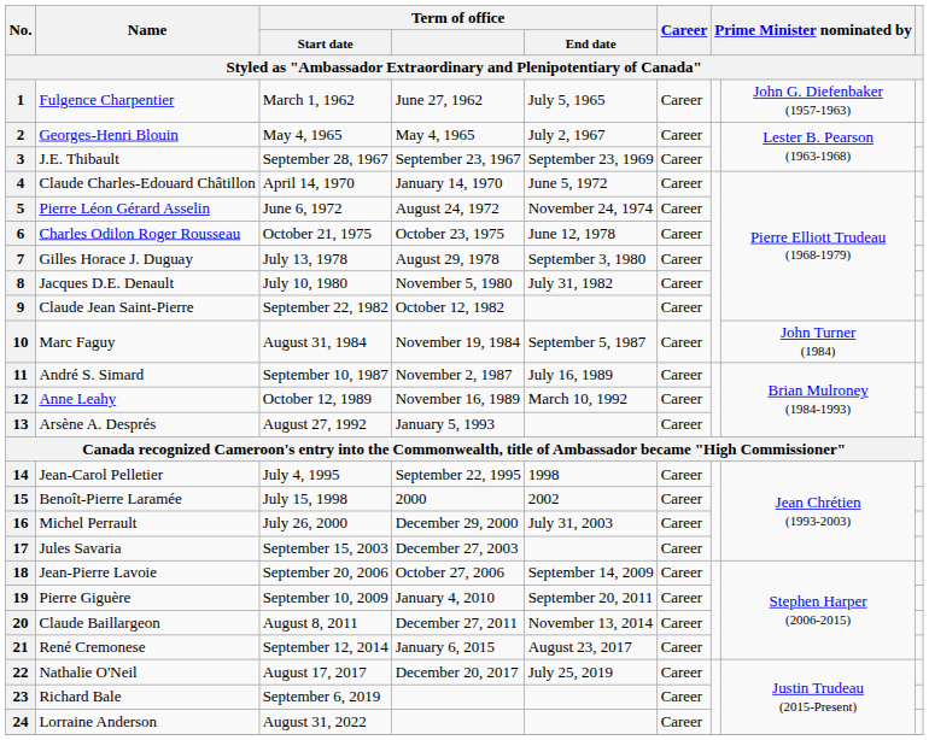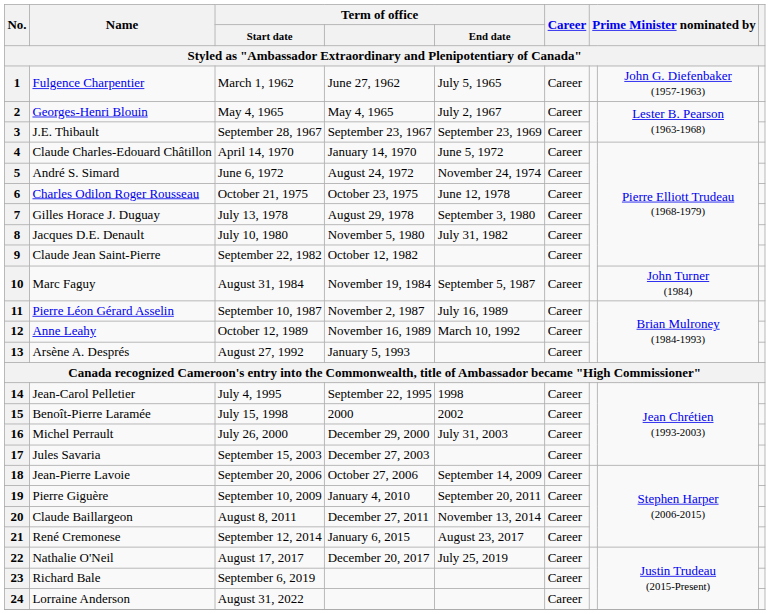 <table class="wikitable">
 <tr>
 <th rowspan="2">No.</th>
 <th rowspan="2">Name</th>
 <th colspan="3">Term of office</th>
 <th rowspan="2"><a href='#'>Career</a></th>
 <th rowspan="2"; colspan="2"><a href='#'>Prime Minister</a> nominated by</th>
 <th rowspan="2"></th>
 </tr>
 <tr>
 <th><small>Start date</small></th>
 <th><small><a href='#'></a></small></th>
 <th><small>End date</small></th>
 </tr>
 <tr>
 <th colspan="9" style=text-align:center>Styled as "Ambassador Extraordinary and Plenipotentiary of Canada"</th>
 </tr>
 <tr>
 <th>1</th>
 <td><a href='#'>Fulgence Charpentier</a></td>
 <td>March 1, 1962</td>
 <td>June 27, 1962</td>
 <td>July 5, 1965</td>
 <td>Career</td>
 <td></td>
 <td style=text-align:center><a href='#'>John G. Diefenbaker</a><br><small>(1957-1963)</small></td>
 <td></td>
 </tr>
 <tr>
 <th>2</th>
 <td><a href='#'>Georges-Henri Blouin</a></td>
 <td>May 4, 1965</td>
 <td>May 4, 1965</td>
 <td>July 2, 1967</td>
 <td>Career</td>
 <td rowspan="2"></td>
 <td rowspan="2"style=text-align:center><a href='#'>Lester B. Pearson</a><br><small>(1963-1968)</small></td>
 <td></td>
 </tr>
 <tr>
 <th>3</th>
 <td>J.E. Thibault</td>
 <td>September 28, 1967</td>
 <td>September 23, 1967</td>
 <td>September 23, 1969</td>
 <td>Career</td>
 <td></td>
 </tr>
 <tr>
 <th>4</th>
 <td>Claude Charles-Edouard Châtillon</td>
 <td>April 14, 1970</td>
 <td>January 14, 1970</td>
 <td>June 5, 1972</td>
 <td>Career</td>
 <td rowspan="7" ></td>
 <td rowspan="6" style=text-align:center><a href='#'>Pierre Elliott Trudeau</a><br><small>(1968-1979)</small></td>
 <td></td>
 </tr>
 <tr>
 <th>5</th>
-<td><a href='#'>Pierre Léon Gérard Asselin</a></td>
+<td>André S. Simard</td>
 <td>June 6, 1972</td>
 <td>August 24, 1972</td>
 <td>November 24, 1974</td>
 <td>Career</td>
 <td></td>
 </tr>
 <tr>
 <th>6</th>
 <td><a href='#'>Charles Odilon Roger Rousseau</a></td>
 <td>October 21, 1975</td>
 <td>October 23, 1975</td>
 <td>June 12, 1978</td>
 <td>Career</td>
 <td></td>
 </tr>
 <tr>
 <th>7</th>
 <td>Gilles Horace J. Duguay</td>
 <td>July 13, 1978</td>
 <td>August 29, 1978</td>
 <td>September 3, 1980</td>
 <td>Career</td>
 <td></td>
 </tr>
 <tr>
 <th>8</th>
 <td>Jacques D.E. Denault</td>
 <td>July 10, 1980</td>
 <td>November 5, 1980</td>
 <td>July 31, 1982</td>
 <td>Career</td>
 <td></td>
 </tr>
 <tr>
 <th>9</th>
 <td>Claude Jean Saint-Pierre</td>
 <td>September 22, 1982</td>
 <td>October 12, 1982</td>
 <td></td>
 <td>Career</td>
 <td></td>
 </tr>
 <tr>
 <th>10</th>
 <td>Marc Faguy</td>
 <td>August 31, 1984</td>
 <td>November 19, 1984</td>
 <td>September 5, 1987</td>
 <td>Career</td>
 <td style=text-align:center><a href='#'>John Turner</a><br><small>(1984)</small></td>
 <td></td>
 </tr>
 <tr>
 <th>11</th>
-<td>André S. Simard</td>
+<td><a href='#'>Pierre Léon Gérard Asselin</a></td>
 <td>September 10, 1987</td>
 <td>November 2, 1987</td>
 <td>July 16, 1989</td>
 <td>Career</td>
 <td rowspan="3"></td>
 <td rowspan="3"style=text-align:center><a href='#'>Brian Mulroney</a><br><small>(1984-1993)</small></td>
 <td></td>
 </tr>
 <tr>
 <th>12</th>
 <td><a href='#'>Anne Leahy</a></td>
 <td>October 12, 1989</td>
 <td>November 16, 1989</td>
 <td>March 10, 1992</td>
 <td>Career</td>
 <td></td>
 </tr>
 <tr>
 <th>13</th>
 <td>Arsène A. Després</td>
 <td>August 27, 1992</td>
 <td>January 5, 1993</td>
 <td></td>
 <td>Career</td>
 <td></td>
 </tr>
 <tr>
 <th colspan="9" style=text-align:center>Canada recognized Cameroon's entry into the Commonwealth, title of Ambassador became "High Commissioner"</th>
 </tr>
 <tr>
 <th>14</th>
 <td>Jean-Carol Pelletier</td>
 <td>July 4, 1995</td>
 <td>September 22, 1995</td>
 <td>1998</td>
 <td>Career</td>
 <td rowspan="4"></td>
 <td rowspan="4"style=text-align:center><a href='#'>Jean Chrétien</a><br><small>(1993-2003)</small></td>
 <td></td>
 </tr>
 <tr>
 <th>15</th>
 <td>Benoît-Pierre Laramée</td>
 <td>July 15, 1998</td>
 <td>2000</td>
 <td>2002</td>
 <td>Career</td>
 <td></td>
 </tr>
 <tr>
 <th>16</th>
 <td>Michel Perrault</td>
 <td>July 26, 2000</td>
 <td>December 29, 2000</td>
 <td>July 31, 2003</td>
 <td>Career</td>
 <td></td>
 </tr>
 <tr>
 <th>17</th>
 <td>Jules Savaria</td>
 <td>September 15, 2003</td>
 <td>December 27, 2003</td>
 <td></td>
 <td>Career</td>
 <td></td>
 </tr>
 <tr>
 <th>18</th>
 <td>Jean-Pierre Lavoie</td>
 <td>September 20, 2006</td>
 <td>October 27, 2006</td>
 <td>September 14, 2009</td>
 <td>Career</td>
 <td rowspan="4"></td>
 <td rowspan="4"style=text-align:center><a href='#'>Stephen Harper</a><br><small>(2006-2015)</small></td>
 <td></td>
 </tr>
 <tr>
 <th>19</th>
 <td>Pierre Giguère</td>
 <td>September 10, 2009</td>
 <td>January 4, 2010</td>
 <td>September 20, 2011</td>
 <td>Career</td>
 <td></td>
 </tr>
 <tr>
 <th>20</th>
 <td>Claude Baillargeon</td>
 <td>August 8, 2011</td>
 <td>December 27, 2011</td>
 <td>November 13, 2014</td>
 <td>Career</td>
 <td></td>
 </tr>
 <tr>
 <th>21</th>
 <td>René Cremonese</td>
 <td>September 12, 2014</td>
 <td>January 6, 2015</td>
 <td>August 23, 2017</td>
 <td>Career</td>
 <td></td>
 </tr>
 <tr>
 <th>22</th>
 <td>Nathalie O'Neil</td>
 <td>August 17, 2017</td>
 <td>December 20, 2017</td>
 <td>July 25, 2019</td>
 <td>Career</td>
 <td rowspan="3"></td>
 <td rowspan="3"style=text-align:center><a href='#'>Justin Trudeau</a><br><small>(2015-Present)</small></td>
 <td></td>
 </tr>
 <tr>
 <th>23</th>
 <td>Richard Bale</td>
 <td>September 6, 2019</td>
 <td></td>
 <td></td>
 <td>Career</td>
 <td></td>
 </tr>
 <tr>
 <th>24</th>
 <td>Lorraine Anderson</td>
 <td>August 31, 2022</td>
 <td></td>
 <td></td>
 <td>Career</td>
 <td></td>
 </tr>
 <tr>
 </tr>
 </table>
